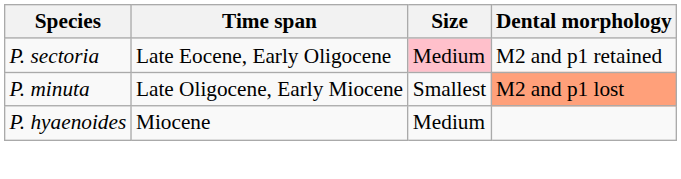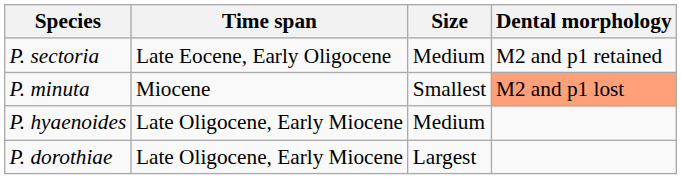 <table class="wikitable" align="center">
 <tr>
 <th>Species</th>
 <th>Time span</th>
 <th>Size</th>
 <th>Dental morphology</th>
 </tr>
 <tr>
 <td><em>P. sectoria</em></td>
 <td>Late Eocene, Early Oligocene</td>
-<td style="background: pink;">Medium</td>
+<td>Medium</td>
 <td>M2 and p1 retained</td>
 </tr>
 <tr>
 <td><em>P. minuta</em></td>
-<td>Late Oligocene, Early Miocene</td>
+<td>Miocene</td>
 <td>Smallest</td>
 <td style="background: lightsalmon;">M2 and p1 lost</td>
 </tr>
 <tr>
 <td><em>P. hyaenoides</em></td>
-<td>Miocene</td>
+<td>Late Oligocene, Early Miocene</td>
 <td>Medium</td>
 <td></td>
 </tr>
+<tr>
+<td><em>P. dorothiae</em></td>
+<td>Late Oligocene, Early Miocene</td>
+<td>Largest</td>
+<td></td>
+</tr>
 </table>
